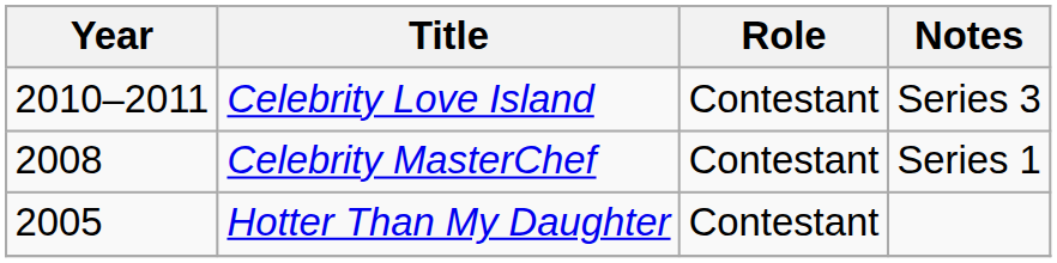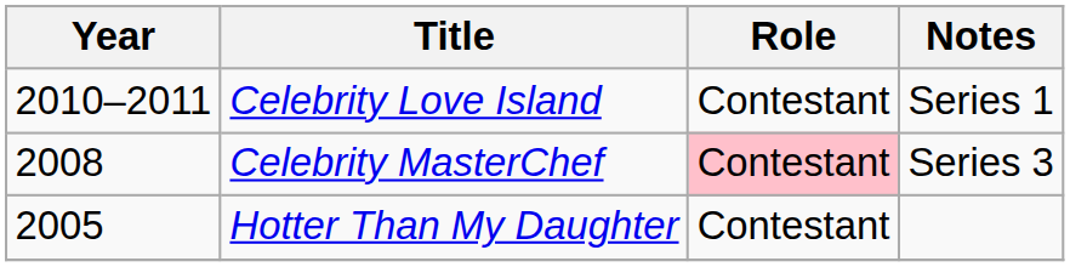 <table class="wikitable">
 <tr>
 <th>Year</th>
 <th>Title</th>
 <th>Role</th>
 <th>Notes</th>
 </tr>
 <tr>
 <td>2010–2011</td>
 <td><em><a href='#'>Celebrity Love Island</a></em></td>
 <td>Contestant</td>
-<td>Series 3</td>
+<td>Series 1</td>
 </tr>
 <tr>
 <td>2008</td>
 <td><em><a href='#'>Celebrity MasterChef</a></em></td>
-<td>Contestant</td>
-<td>Series 1</td>
+<td style="background: pink;">Contestant</td>
+<td>Series 3</td>
 </tr>
 <tr>
 <td>2005</td>
 <td><em><a href='#'>Hotter Than My Daughter</a></em></td>
 <td>Contestant</td>
 <td></td>
 </tr>
 <tr>
 </tr>
 </table>
